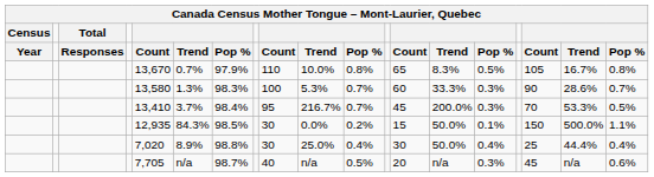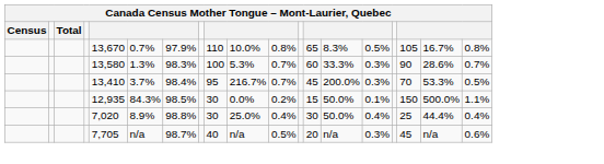 <table class="wikitable">
 <tr>
 <th colspan="19">Canada Census Mother Tongue – Mont-Laurier, Quebec</th>
 </tr>
 <tr>
 <th>Census</th>
 <td></td>
 <th>Total</th>
 <td colspan="1"></td>
 <th colspan="3"></th>
 <td colspan="1"></td>
 <th colspan="3"></th>
 <td colspan="1"></td>
 <th colspan="3"></th>
 <td colspan="1"></td>
 <th colspan="3"></th>
-</tr>
-<tr>
-<th>Year</th>
-<td></td>
-<th>Responses</th>
-<td></td>
-<th>Count</th>
-<th>Trend</th>
-<th>Pop %</th>
-<td></td>
-<th>Count</th>
-<th>Trend</th>
-<th>Pop %</th>
-<td></td>
-<th>Count</th>
-<th>Trend</th>
-<th>Pop %</th>
-<td></td>
-<th>Count</th>
-<th>Trend</th>
-<th>Pop %</th>
 </tr>
 <tr>
 <td></td>
 <td></td>
 <td></td>
 <td></td>
 <td>13,670</td>
 <td> 0.7%</td>
 <td>97.9%</td>
 <td></td>
 <td>110</td>
 <td> 10.0%</td>
 <td>0.8%</td>
 <td></td>
 <td>65</td>
 <td> 8.3%</td>
 <td>0.5%</td>
 <td></td>
 <td>105</td>
 <td> 16.7%</td>
 <td>0.8%</td>
 </tr>
 <tr>
 <td></td>
 <td></td>
 <td></td>
 <td></td>
 <td>13,580</td>
 <td> 1.3%</td>
 <td>98.3%</td>
 <td></td>
 <td>100</td>
 <td> 5.3%</td>
 <td>0.7%</td>
 <td></td>
 <td>60</td>
 <td> 33.3%</td>
 <td>0.3%</td>
 <td></td>
 <td>90</td>
 <td> 28.6%</td>
 <td>0.7%</td>
 </tr>
 <tr>
 <td></td>
 <td></td>
 <td></td>
 <td></td>
 <td>13,410</td>
 <td> 3.7%</td>
 <td>98.4%</td>
 <td></td>
 <td>95</td>
 <td> 216.7%</td>
 <td>0.7%</td>
 <td></td>
 <td>45</td>
 <td> 200.0%</td>
 <td>0.3%</td>
 <td></td>
 <td>70</td>
 <td> 53.3%</td>
 <td>0.5%</td>
 </tr>
 <tr>
 <td></td>
 <td></td>
 <td></td>
 <td></td>
 <td>12,935</td>
 <td> 84.3%</td>
 <td>98.5%</td>
 <td></td>
 <td>30</td>
 <td> 0.0%</td>
 <td>0.2%</td>
 <td></td>
 <td>15</td>
 <td> 50.0%</td>
 <td>0.1%</td>
 <td></td>
 <td>150</td>
 <td> 500.0%</td>
 <td>1.1%</td>
 </tr>
 <tr>
 <td></td>
 <td></td>
 <td></td>
 <td></td>
 <td>7,020</td>
 <td> 8.9%</td>
 <td>98.8%</td>
 <td></td>
 <td>30</td>
 <td> 25.0%</td>
 <td>0.4%</td>
 <td></td>
 <td>30</td>
 <td> 50.0%</td>
 <td>0.4%</td>
 <td></td>
 <td>25</td>
 <td> 44.4%</td>
 <td>0.4%</td>
 </tr>
 <tr>
 <td></td>
 <td></td>
 <td></td>
 <td></td>
 <td>7,705</td>
 <td>n/a</td>
 <td>98.7%</td>
 <td></td>
 <td>40</td>
 <td>n/a</td>
 <td>0.5%</td>
 <td></td>
 <td>20</td>
 <td>n/a</td>
 <td>0.3%</td>
 <td></td>
 <td>45</td>
 <td>n/a</td>
 <td>0.6%</td>
 </tr>
 </table>
